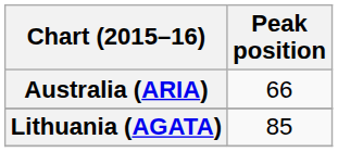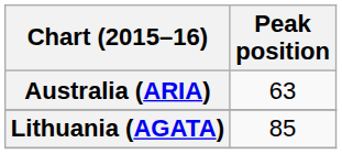 <table class="wikitable sortable plainrowheaders" style="text-align:center;">
 <tr>
 <th>Chart (2015–16)</th>
 <th>Peak<br>position</th>
 </tr>
 <tr>
 <th scope="row">Australia (<a href='#'>ARIA</a>)</th>
-<td>66</td>
+<td>63</td>
 </tr>
 <tr>
 </tr>
 <tr>
 </tr>
 <tr>
 </tr>
 <tr>
 </tr>
 <tr>
 <th scope="row">Lithuania (<a href='#'>AGATA</a>)</th>
 <td>85</td>
 </tr>
 <tr>
 </tr>
 </table>
